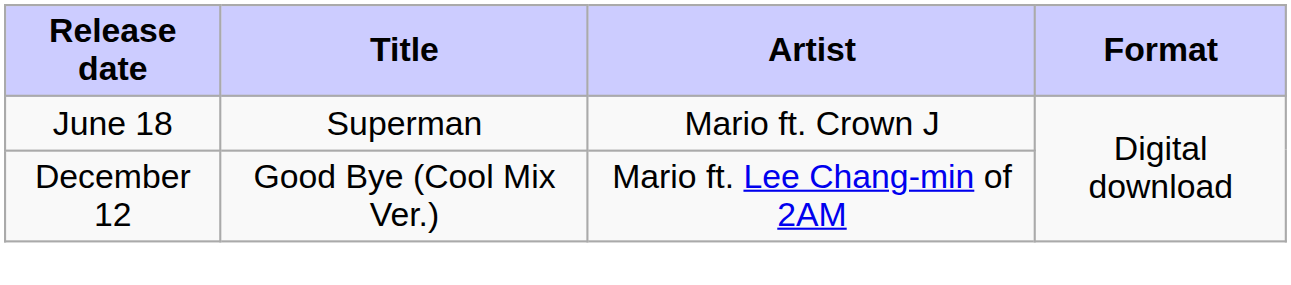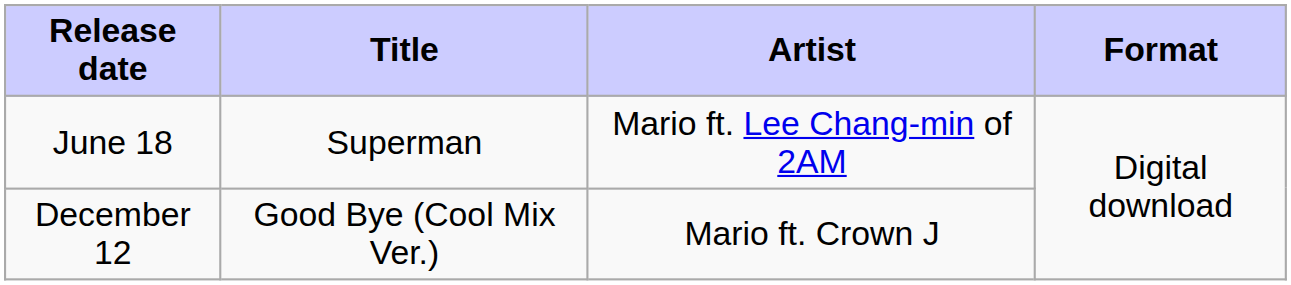 <table class="wikitable" style="text-align:center">
 <tr>
 <th style="background:#CCF; width=20%;">Release date</th>
 <th style="background:#CCF; width=25%;">Title</th>
 <th style="background:#CCF; width=25%;">Artist</th>
 <th style="background:#CCF; width=25%;">Format</th>
 </tr>
 <tr>
 <td>June 18</td>
 <td>Superman</td>
-<td>Mario ft. Crown J</td>
+<td>Mario ft. <a href='#'>Lee Chang-min</a> of <a href='#'>2AM</a></td>
 <td rowspan="2">Digital download</td>
 </tr>
 <tr>
 <td>December 12</td>
 <td>Good Bye (Cool Mix Ver.)</td>
-<td>Mario ft. <a href='#'>Lee Chang-min</a> of <a href='#'>2AM</a></td>
+<td>Mario ft. Crown J</td>
 </tr>
 </table>
